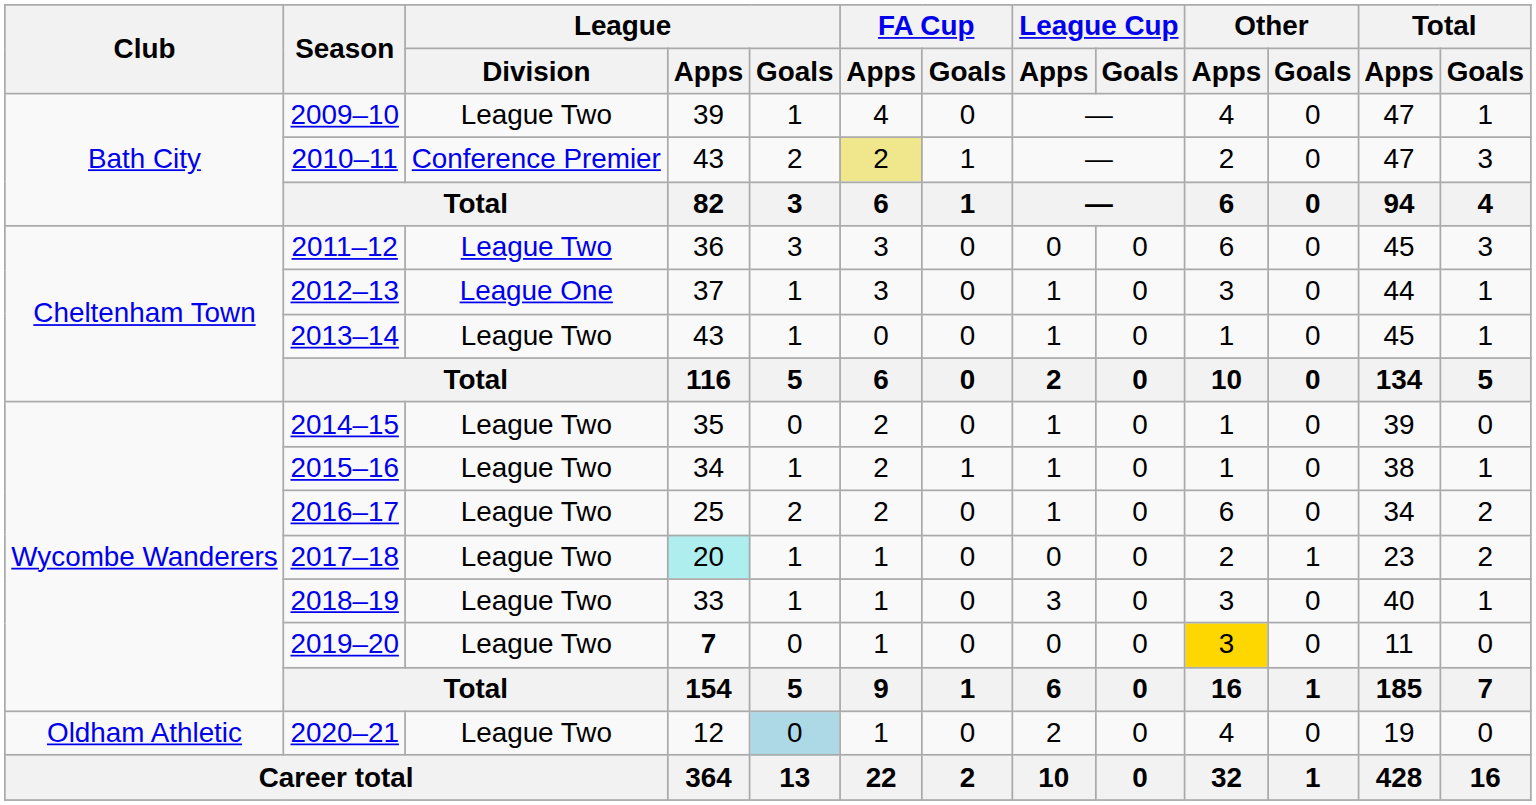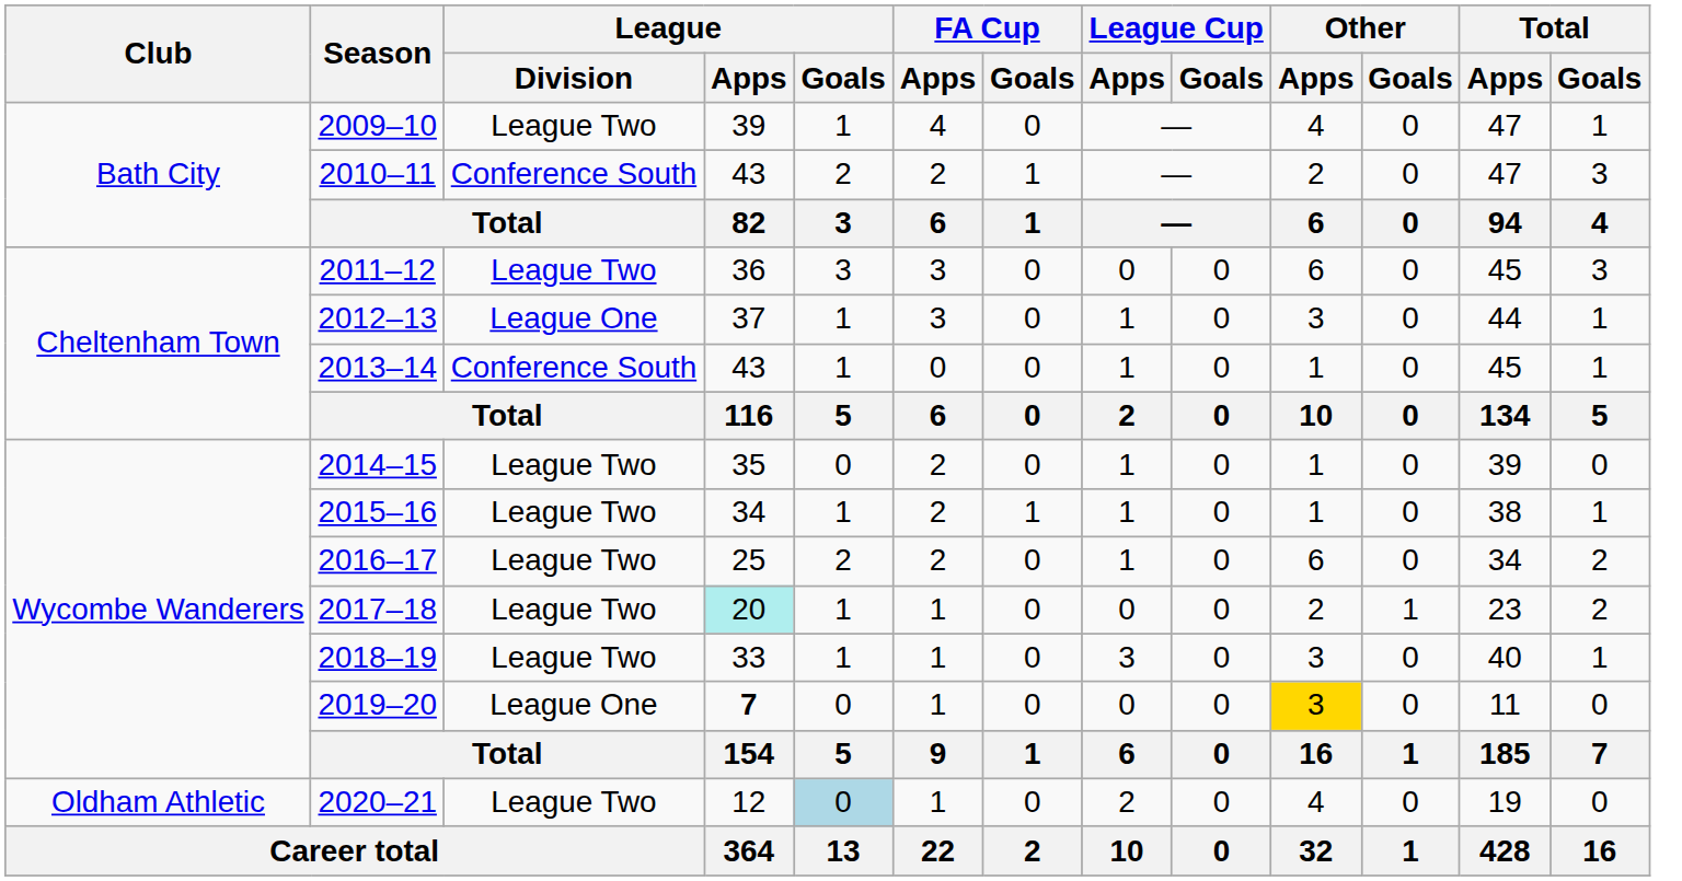 <table class=wikitable style="text-align: center">
 <tr>
 <th rowspan=2>Club</th>
 <th rowspan=2>Season</th>
 <th colspan=3>League</th>
 <th colspan=2><a href='#'>FA Cup</a></th>
 <th colspan=2><a href='#'>League Cup</a></th>
 <th colspan=2>Other</th>
 <th colspan=2>Total</th>
 </tr>
 <tr>
 <th>Division</th>
 <th>Apps</th>
 <th>Goals</th>
 <th>Apps</th>
 <th>Goals</th>
 <th>Apps</th>
 <th>Goals</th>
 <th>Apps</th>
 <th>Goals</th>
 <th>Apps</th>
 <th>Goals</th>
 </tr>
 <tr>
 <td rowspan=3><a href='#'>Bath City</a></td>
 <td><a href='#'>2009–10</a></td>
 <td>League Two</td>
 <td>39</td>
 <td>1</td>
 <td>4</td>
 <td>0</td>
 <td colspan=2>—</td>
 <td>4</td>
 <td>0</td>
 <td>47</td>
 <td>1</td>
 </tr>
 <tr>
 <td><a href='#'>2010–11</a></td>
-<td><a href='#'>Conference Premier</a></td>
+<td><a href='#'>Conference South</a></td>
 <td>43</td>
 <td>2</td>
-<td style="background: khaki;">2</td>
+<td>2</td>
 <td>1</td>
 <td colspan=2>—</td>
 <td>2</td>
 <td>0</td>
 <td>47</td>
 <td>3</td>
 </tr>
 <tr>
 <th colspan=2>Total</th>
 <th>82</th>
 <th>3</th>
 <th>6</th>
 <th>1</th>
 <th colspan=2>—</th>
 <th>6</th>
 <th>0</th>
 <th>94</th>
 <th>4</th>
 </tr>
 <tr>
 <td rowspan=4><a href='#'>Cheltenham Town</a></td>
 <td><a href='#'>2011–12</a></td>
 <td><a href='#'>League Two</a></td>
 <td>36</td>
 <td>3</td>
 <td>3</td>
 <td>0</td>
 <td>0</td>
 <td>0</td>
 <td>6</td>
 <td>0</td>
 <td>45</td>
 <td>3</td>
 </tr>
 <tr>
 <td><a href='#'>2012–13</a></td>
 <td><a href='#'>League One</a></td>
 <td>37</td>
 <td>1</td>
 <td>3</td>
 <td>0</td>
 <td>1</td>
 <td>0</td>
 <td>3</td>
 <td>0</td>
 <td>44</td>
 <td>1</td>
 </tr>
 <tr>
 <td><a href='#'>2013–14</a></td>
-<td>League Two</td>
+<td><a href='#'>Conference South</a></td>
 <td>43</td>
 <td>1</td>
 <td>0</td>
 <td>0</td>
 <td>1</td>
 <td>0</td>
 <td>1</td>
 <td>0</td>
 <td>45</td>
 <td>1</td>
 </tr>
 <tr>
 <th colspan=2>Total</th>
 <th>116</th>
 <th>5</th>
 <th>6</th>
 <th>0</th>
 <th>2</th>
 <th>0</th>
 <th>10</th>
 <th>0</th>
 <th>134</th>
 <th>5</th>
 </tr>
 <tr>
 <td rowspan=7><a href='#'>Wycombe Wanderers</a></td>
 <td><a href='#'>2014–15</a></td>
 <td>League Two</td>
 <td>35</td>
 <td>0</td>
 <td>2</td>
 <td>0</td>
 <td>1</td>
 <td>0</td>
 <td>1</td>
 <td>0</td>
 <td>39</td>
 <td>0</td>
 </tr>
 <tr>
 <td><a href='#'>2015–16</a></td>
 <td>League Two</td>
 <td>34</td>
 <td>1</td>
 <td>2</td>
 <td>1</td>
 <td>1</td>
 <td>0</td>
 <td>1</td>
 <td>0</td>
 <td>38</td>
 <td>1</td>
 </tr>
 <tr>
 <td><a href='#'>2016–17</a></td>
 <td>League Two</td>
 <td>25</td>
 <td>2</td>
 <td>2</td>
 <td>0</td>
 <td>1</td>
 <td>0</td>
 <td>6</td>
 <td>0</td>
 <td>34</td>
 <td>2</td>
 </tr>
 <tr>
 <td><a href='#'>2017–18</a></td>
 <td>League Two</td>
 <td style="background: paleturquoise;">20</td>
 <td>1</td>
 <td>1</td>
 <td>0</td>
 <td>0</td>
 <td>0</td>
 <td>2</td>
 <td>1</td>
 <td>23</td>
 <td>2</td>
 </tr>
 <tr>
 <td><a href='#'>2018–19</a></td>
 <td>League Two</td>
 <td>33</td>
 <td>1</td>
 <td>1</td>
 <td>0</td>
 <td>3</td>
 <td>0</td>
 <td>3</td>
 <td>0</td>
 <td>40</td>
 <td>1</td>
 </tr>
 <tr>
 <td><a href='#'>2019–20</a></td>
-<td>League Two</td>
+<td>League One</td>
 <td><strong>7</strong></td>
 <td>0</td>
 <td>1</td>
 <td>0</td>
 <td>0</td>
 <td>0</td>
 <td style="background: gold;">3</td>
 <td>0</td>
 <td>11</td>
 <td>0</td>
 </tr>
 <tr>
 <th colspan=2>Total</th>
 <th>154</th>
 <th>5</th>
 <th>9</th>
 <th>1</th>
 <th>6</th>
 <th>0</th>
 <th>16</th>
 <th>1</th>
 <th>185</th>
 <th>7</th>
 </tr>
 <tr>
 <td><a href='#'>Oldham Athletic</a></td>
 <td><a href='#'>2020–21</a></td>
 <td>League Two</td>
 <td>12</td>
 <td style="background: lightblue;">0</td>
 <td>1</td>
 <td>0</td>
 <td>2</td>
 <td>0</td>
 <td>4</td>
 <td>0</td>
 <td>19</td>
 <td>0</td>
 </tr>
 <tr>
 <th colspan=3>Career total</th>
 <th>364</th>
 <th>13</th>
 <th>22</th>
 <th>2</th>
 <th>10</th>
 <th>0</th>
 <th>32</th>
 <th>1</th>
 <th>428</th>
 <th>16</th>
 </tr>
 </table>
